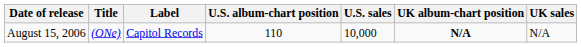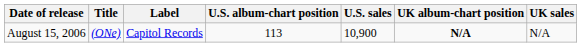 <table class="wikitable">
 <tr>
 <th>Date of release</th>
 <th>Title</th>
 <th>Label</th>
 <th>U.S. album-chart position</th>
 <th>U.S. sales</th>
 <th>UK album-chart position</th>
 <th>UK sales</th>
 </tr>
 <tr>
 <td>August 15, 2006</td>
 <td><em><a href='#'>(ONe)</a></em></td>
 <td><a href='#'>Capitol Records</a></td>
-<td align="center">110</td>
-<td>10,000</td>
+<td align="center">113</td>
+<td>10,900</td>
 <td align="center"><strong>N/A</strong></td>
 <td>N/A</td>
 </tr>
 </table>
